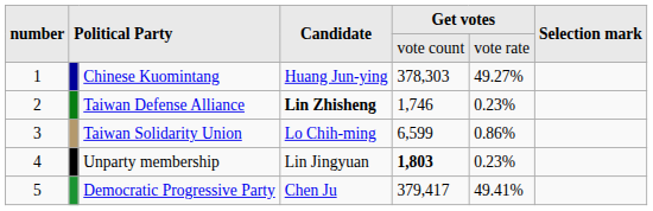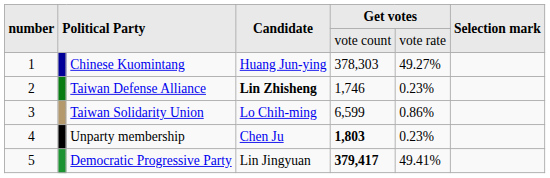 <table border="1" cellpadding="4" cellspacing="1" style="margin: 1em 1em 1em 0; background: #f9f9f9; border: 1px #aaa solid; text-align:right; border-collapse: collapse; font-size: 95%;">
 <tr>
 <th style="background-color:#E9E9E9" align=center rowspan= 2>number</th>
 <th style="background-color:#E9E9E9" align=left rowspan=2 colspan=2>Political Party</th>
 <th style="background-color:#E9E9E9" align=center rowspan=2>Candidate</th>
 <th style="background-color:#E9E9E9" align=center colspan=2>Get votes</th>
 <th style="background-color:#E9E9E9" align=center rowspan= 2>Selection mark</th>
 </tr>
 <tr bgcolor=#E9E9E9>
 <td align="center">vote count</td>
 <td align="center">vote rate</td>
 </tr>
 <tr>
 <td align="center">1</td>
 <td bgcolor="#000099"></td>
 <td align=left><a href='#'>Chinese Kuomintang</a></td>
 <td align="left"><a href='#'>Huang Jun-ying</a></td>
 <td align="left">378,303</td>
 <td align="left">49.27%</td>
 <td align="center"></td>
 </tr>
 <tr>
 <td align="center">2</td>
 <td bgcolor="#087E12"></td>
 <td align=left><a href='#'>Taiwan Defense Alliance</a></td>
 <td align="left"><strong>Lin Zhisheng</strong></td>
 <td align="left">1,746</td>
 <td align="left">0.23%</td>
 <td align="center"></td>
 </tr>
 <tr>
 <td align="center">3</td>
 <td bgcolor="#B4996C"></td>
 <td align=left><a href='#'>Taiwan Solidarity Union</a></td>
 <td align="left"><a href='#'>Lo Chih-ming</a></td>
 <td align="left">6,599</td>
 <td align="left">0.86%</td>
 <td align="center"></td>
 </tr>
 <tr>
 <td align="center">4</td>
 <td bgcolor="#000000"></td>
 <td align=left>Unparty membership</td>
-<td align="left">Lin Jingyuan</td>
+<td align="left"><a href='#'>Chen Ju</a></td>
 <td align="left"><strong>1,803</strong></td>
 <td align="left">0.23%</td>
 <td align="center"></td>
 </tr>
 <tr>
 <td align="center">5</td>
 <td bgcolor="#1B9431"></td>
 <td align=left><a href='#'>Democratic Progressive Party</a></td>
-<td align="left"><a href='#'>Chen Ju</a></td>
-<td align="left">379,417</td>
+<td align="left">Lin Jingyuan</td>
+<td align="left"><strong>379,417</strong></td>
 <td align="left">49.41%</td>
 <td align="center"></td>
 </tr>
 </table>
